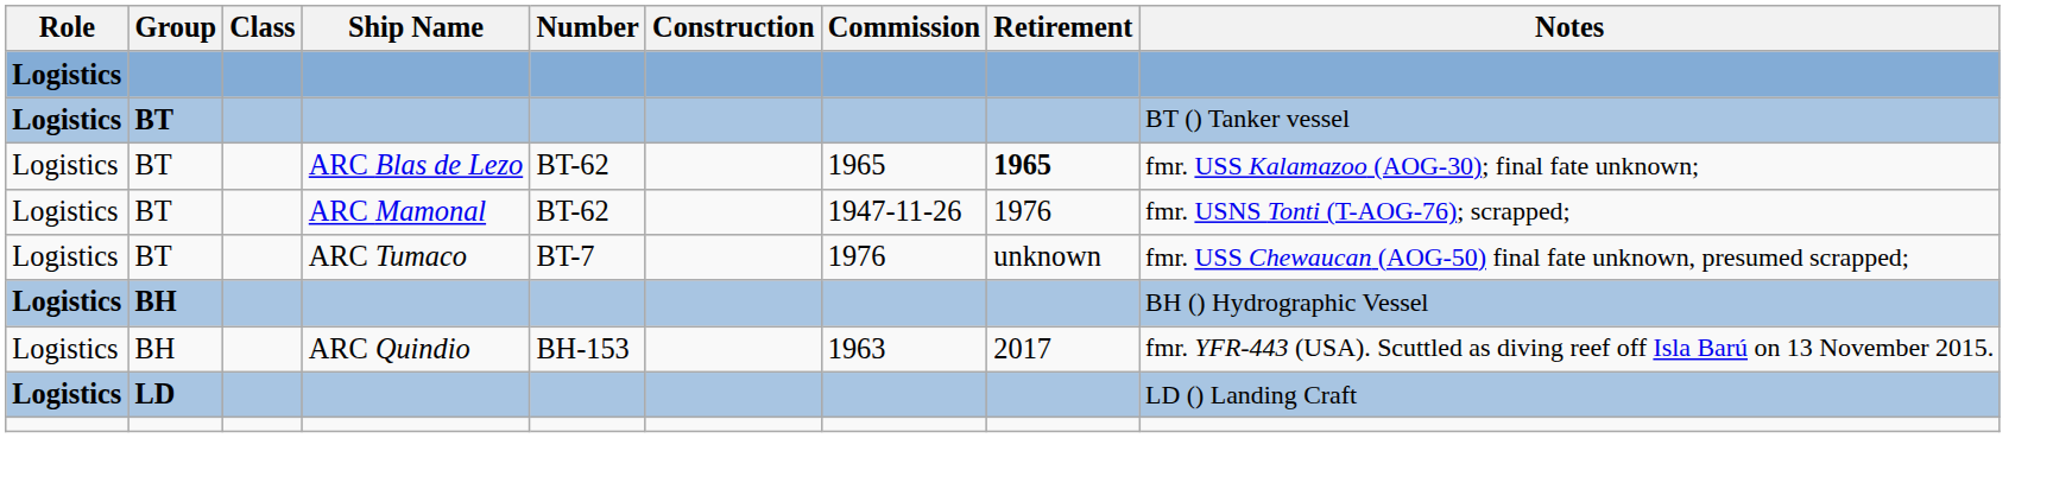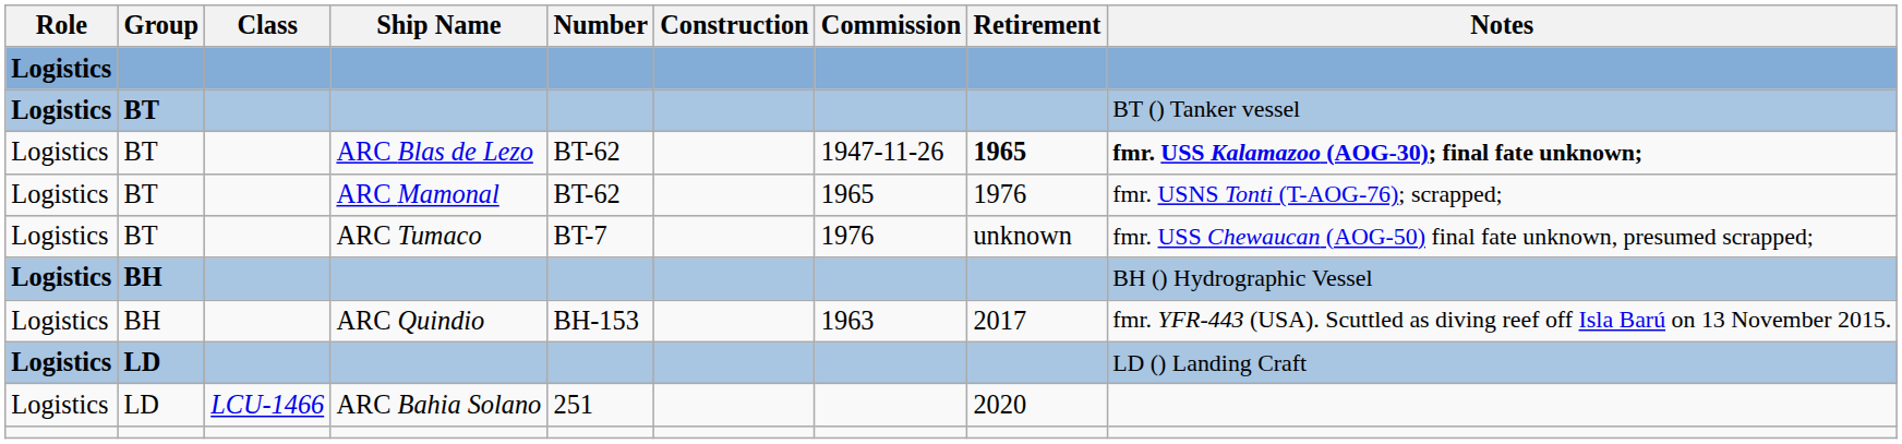 <table class="wikitable collapsible sortable " style="min-width:50%;">
 <tr>
 <th>Role</th>
 <th>Group</th>
 <th>Class</th>
 <th>Ship Name</th>
 <th>Number</th>
 <th>Construction</th>
 <th>Commission</th>
 <th>Retirement</th>
 <th class="unsortable">Notes</th>
 </tr>
 <tr style="background:#83ACD6;font-weight:bold;"          >
 <td>Logistics</td>
 <td></td>
 <td></td>
 <td></td>
 <td></td>
 <td></td>
 <td></td>
 <td></td>
 <td></td>
 </tr>
 <tr style="background:#A8C5E2;font-weight:bold;"         >
 <td>Logistics</td>
 <td>BT</td>
 <td></td>
 <td></td>
 <td></td>
 <td></td>
 <td></td>
 <td></td>
 <td style="font-size:0.9em; font-weight:normal">BT () Tanker vessel</td>
 </tr>
 <tr>
 <td>Logistics</td>
 <td>BT</td>
 <td></td>
 <td><a href='#'>ARC <em>Blas de Lezo</em></a></td>
 <td>BT-62</td>
 <td style="white-space:nowrap"></td>
-<td>1965</td>
+<td>1947-11-26</td>
 <td><strong>1965</strong></td>
-<td style="font-size:0.9em">fmr. <a href='#'>USS <em>Kalamazoo</em> (AOG-30)</a>; final fate unknown; </td>
+<td style="font-size:0.9em"><strong>fmr. <a href='#'>USS <em>Kalamazoo</em> (AOG-30)</a>; final fate unknown; </strong></td>
 </tr>
 <tr>
 <td>Logistics</td>
 <td>BT</td>
 <td></td>
 <td><a href='#'>ARC <em>Mamonal</em></a></td>
 <td>BT-62</td>
 <td></td>
-<td>1947-11-26</td>
+<td>1965</td>
 <td>1976</td>
 <td style="font-size:0.9em">fmr. <a href='#'>USNS <em>Tonti</em> (T-AOG-76)</a>; scrapped; </td>
 </tr>
 <tr>
 <td>Logistics</td>
 <td>BT</td>
 <td></td>
 <td>ARC <em>Tumaco</em></td>
 <td>BT-7</td>
 <td></td>
 <td>1976</td>
 <td>unknown</td>
 <td style="font-size:0.9em">fmr. <a href='#'>USS <em>Chewaucan</em> (AOG-50)</a> final fate unknown, presumed scrapped; </td>
 </tr>
 <tr style="background:#A8C5E2;font-weight:bold;"         >
 <td>Logistics</td>
 <td>BH</td>
 <td></td>
 <td></td>
 <td></td>
 <td></td>
 <td></td>
 <td></td>
 <td style="font-size:0.9em; font-weight:normal">BH () Hydrographic Vessel</td>
 </tr>
 <tr>
 <td>Logistics</td>
 <td>BH</td>
 <td></td>
 <td>ARC <em>Quindio</em></td>
 <td>BH-153</td>
 <td></td>
 <td>1963</td>
 <td>2017</td>
 <td style="font-size:0.9em">fmr. <em>YFR-443</em> (USA). Scuttled as diving reef off <a href='#'>Isla Barú</a> on 13 November 2015.</td>
 </tr>
 <tr style="background:#A8C5E2;font-weight:bold;"         >
 <td>Logistics</td>
 <td>LD</td>
 <td></td>
 <td></td>
 <td></td>
 <td></td>
 <td></td>
 <td></td>
 <td style="font-size:0.9em; font-weight:normal">LD () Landing Craft</td>
 </tr>
 <tr>
+<td>Logistics</td>
+<td>LD</td>
+<td><a href='#'><em>LCU-1466</em></a></td>
+<td>ARC <em>Bahia Solano</em></td>
+<td>251</td>
+<td></td>
+<td></td>
+<td>2020</td>
+<td></td>
+</tr>
+<tr>
 <td></td>
 <td></td>
 <td></td>
 <td></td>
 <td></td>
 <td></td>
 <td></td>
 <td style="font-size:0.9em"></td>
 </tr>
 </table>
